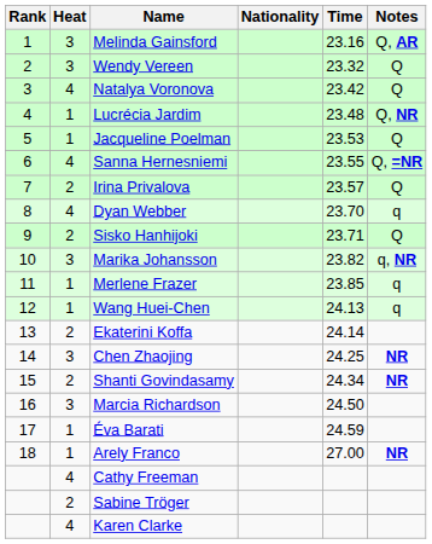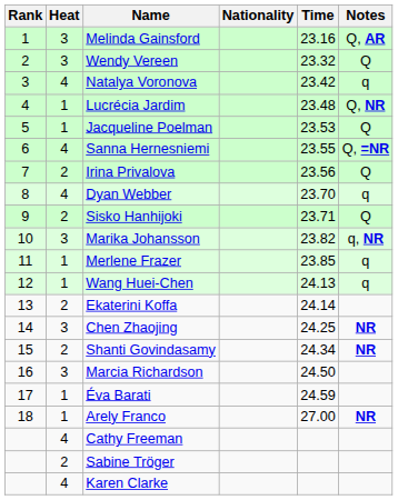 <table class="wikitable sortable" style="text-align:center">
 <tr>
 <th>Rank</th>
 <th>Heat</th>
 <th>Name</th>
 <th>Nationality</th>
 <th>Time</th>
 <th>Notes</th>
 </tr>
 <tr bgcolor=ccffcc>
 <td>1</td>
 <td>3</td>
 <td align="left"><a href='#'>Melinda Gainsford</a></td>
 <td align=left></td>
 <td>23.16</td>
 <td>Q, <strong><a href='#'>AR</a></strong></td>
 </tr>
 <tr bgcolor=ccffcc>
 <td>2</td>
 <td>3</td>
 <td align="left"><a href='#'>Wendy Vereen</a></td>
 <td align=left></td>
 <td>23.32</td>
 <td>Q</td>
 </tr>
 <tr bgcolor=ccffcc>
 <td>3</td>
 <td>4</td>
 <td align="left"><a href='#'>Natalya Voronova</a></td>
 <td align=left></td>
 <td>23.42</td>
-<td>Q</td>
+<td>q</td>
 </tr>
 <tr bgcolor=ccffcc>
 <td>4</td>
 <td>1</td>
 <td align="left"><a href='#'>Lucrécia Jardim</a></td>
 <td align=left></td>
 <td>23.48</td>
 <td>Q, <strong><a href='#'>NR</a></strong></td>
 </tr>
 <tr bgcolor=ccffcc>
 <td>5</td>
 <td>1</td>
 <td align="left"><a href='#'>Jacqueline Poelman</a></td>
 <td align=left></td>
 <td>23.53</td>
 <td>Q</td>
 </tr>
 <tr bgcolor=ccffcc>
 <td>6</td>
 <td>4</td>
 <td align="left"><a href='#'>Sanna Hernesniemi</a></td>
 <td align=left></td>
 <td>23.55</td>
 <td>Q, <strong><a href='#'>=NR</a></strong></td>
 </tr>
 <tr bgcolor=ccffcc>
 <td>7</td>
 <td>2</td>
 <td align="left"><a href='#'>Irina Privalova</a></td>
 <td align=left></td>
-<td>23.57</td>
+<td>23.56</td>
 <td>Q</td>
 </tr>
 <tr bgcolor=ddffdd>
 <td>8</td>
 <td>4</td>
 <td align="left"><a href='#'>Dyan Webber</a></td>
 <td align=left></td>
 <td>23.70</td>
 <td>q</td>
 </tr>
 <tr bgcolor=ccffcc>
 <td>9</td>
 <td>2</td>
 <td align="left"><a href='#'>Sisko Hanhijoki</a></td>
 <td align=left></td>
 <td>23.71</td>
 <td>Q</td>
 </tr>
 <tr bgcolor=ddffdd>
 <td>10</td>
 <td>3</td>
 <td align="left"><a href='#'>Marika Johansson</a></td>
 <td align=left></td>
 <td>23.82</td>
 <td>q, <strong><a href='#'>NR</a></strong></td>
 </tr>
 <tr bgcolor=ddffdd>
 <td>11</td>
 <td>1</td>
 <td align="left"><a href='#'>Merlene Frazer</a></td>
 <td align=left></td>
 <td>23.85</td>
 <td>q</td>
 </tr>
 <tr bgcolor=ddffdd>
 <td>12</td>
 <td>1</td>
 <td align="left"><a href='#'>Wang Huei-Chen</a></td>
 <td align=left></td>
 <td>24.13</td>
 <td>q</td>
 </tr>
 <tr>
 <td>13</td>
 <td>2</td>
 <td align="left"><a href='#'>Ekaterini Koffa</a></td>
 <td align=left></td>
 <td>24.14</td>
 <td></td>
 </tr>
 <tr>
 <td>14</td>
 <td>3</td>
 <td align="left"><a href='#'>Chen Zhaojing</a></td>
 <td align=left></td>
 <td>24.25</td>
 <td><strong><a href='#'>NR</a></strong></td>
 </tr>
 <tr>
 <td>15</td>
 <td>2</td>
 <td align="left"><a href='#'>Shanti Govindasamy</a></td>
 <td align=left></td>
 <td>24.34</td>
 <td><strong><a href='#'>NR</a></strong></td>
 </tr>
 <tr>
 <td>16</td>
 <td>3</td>
 <td align="left"><a href='#'>Marcia Richardson</a></td>
 <td align=left></td>
 <td>24.50</td>
 <td></td>
 </tr>
 <tr>
 <td>17</td>
 <td>1</td>
 <td align="left"><a href='#'>Éva Barati</a></td>
 <td align=left></td>
 <td>24.59</td>
 <td></td>
 </tr>
 <tr>
 <td>18</td>
 <td>1</td>
 <td align="left"><a href='#'>Arely Franco</a></td>
 <td align=left></td>
 <td>27.00</td>
 <td><strong><a href='#'>NR</a></strong></td>
 </tr>
 <tr>
 <td></td>
 <td>4</td>
 <td align="left"><a href='#'>Cathy Freeman</a></td>
 <td align=left></td>
 <td></td>
 <td></td>
 </tr>
 <tr>
 <td></td>
 <td>2</td>
 <td align="left"><a href='#'>Sabine Tröger</a></td>
 <td align=left></td>
 <td></td>
 <td></td>
 </tr>
 <tr>
 <td></td>
 <td>4</td>
 <td align="left"><a href='#'>Karen Clarke</a></td>
 <td align=left></td>
 <td></td>
 <td></td>
 </tr>
 </table>
